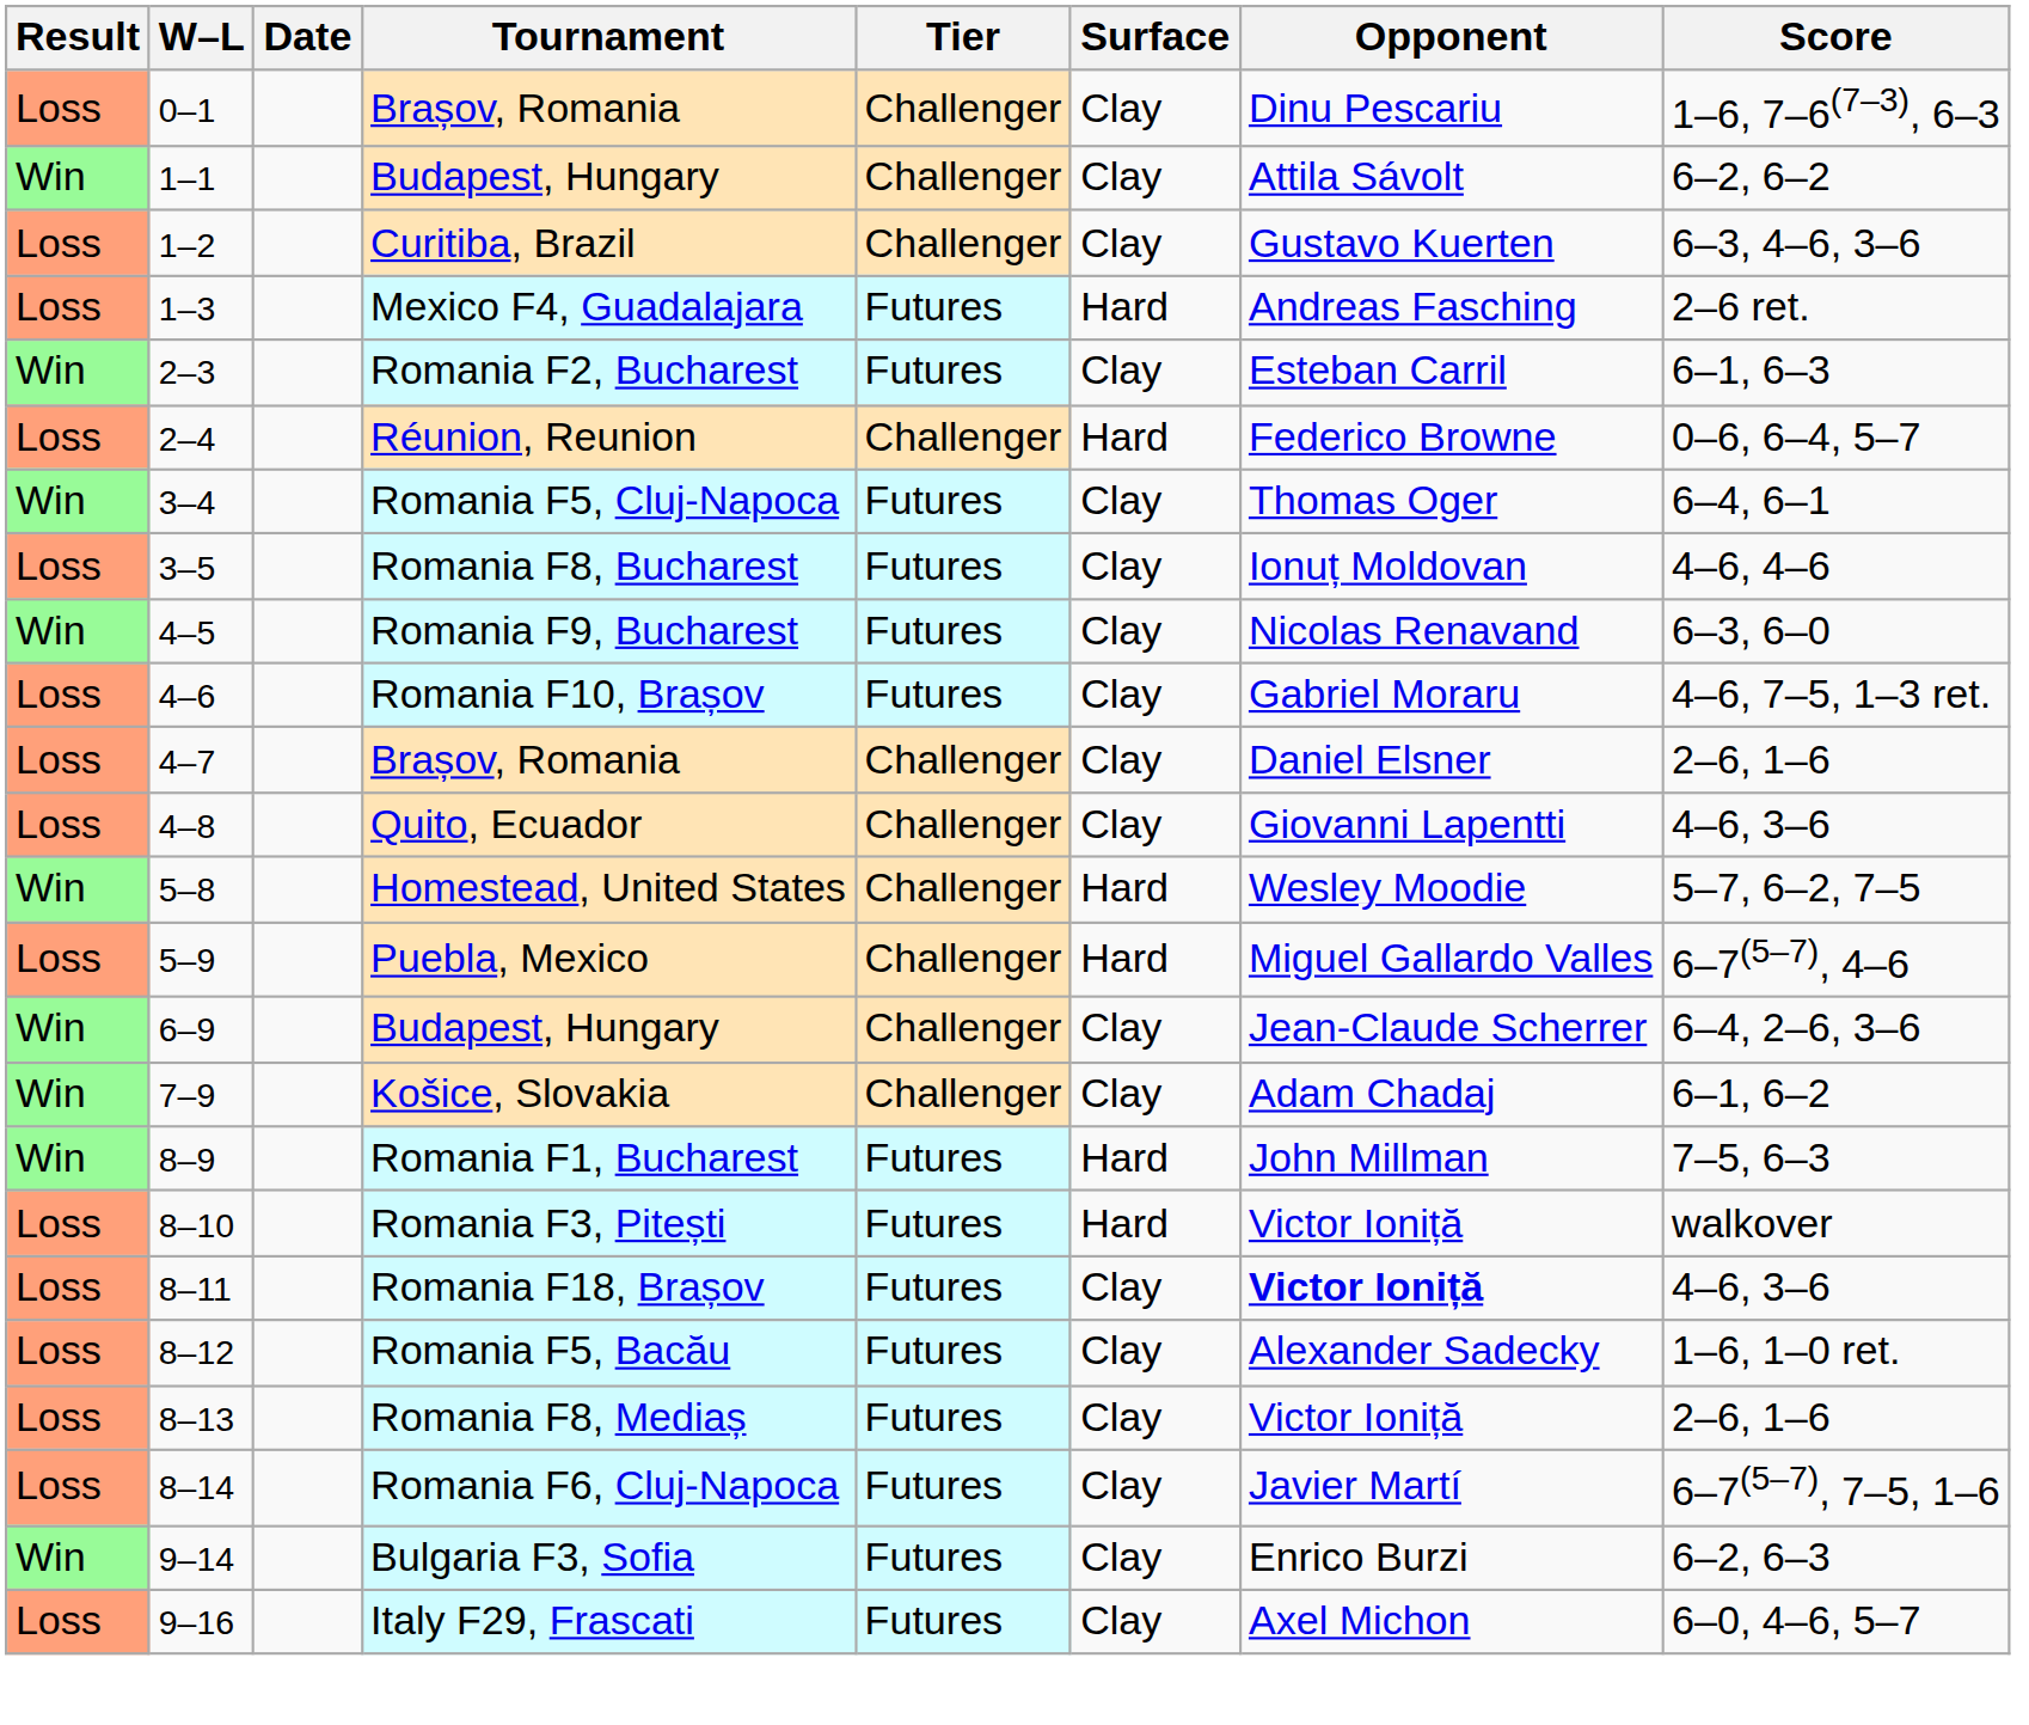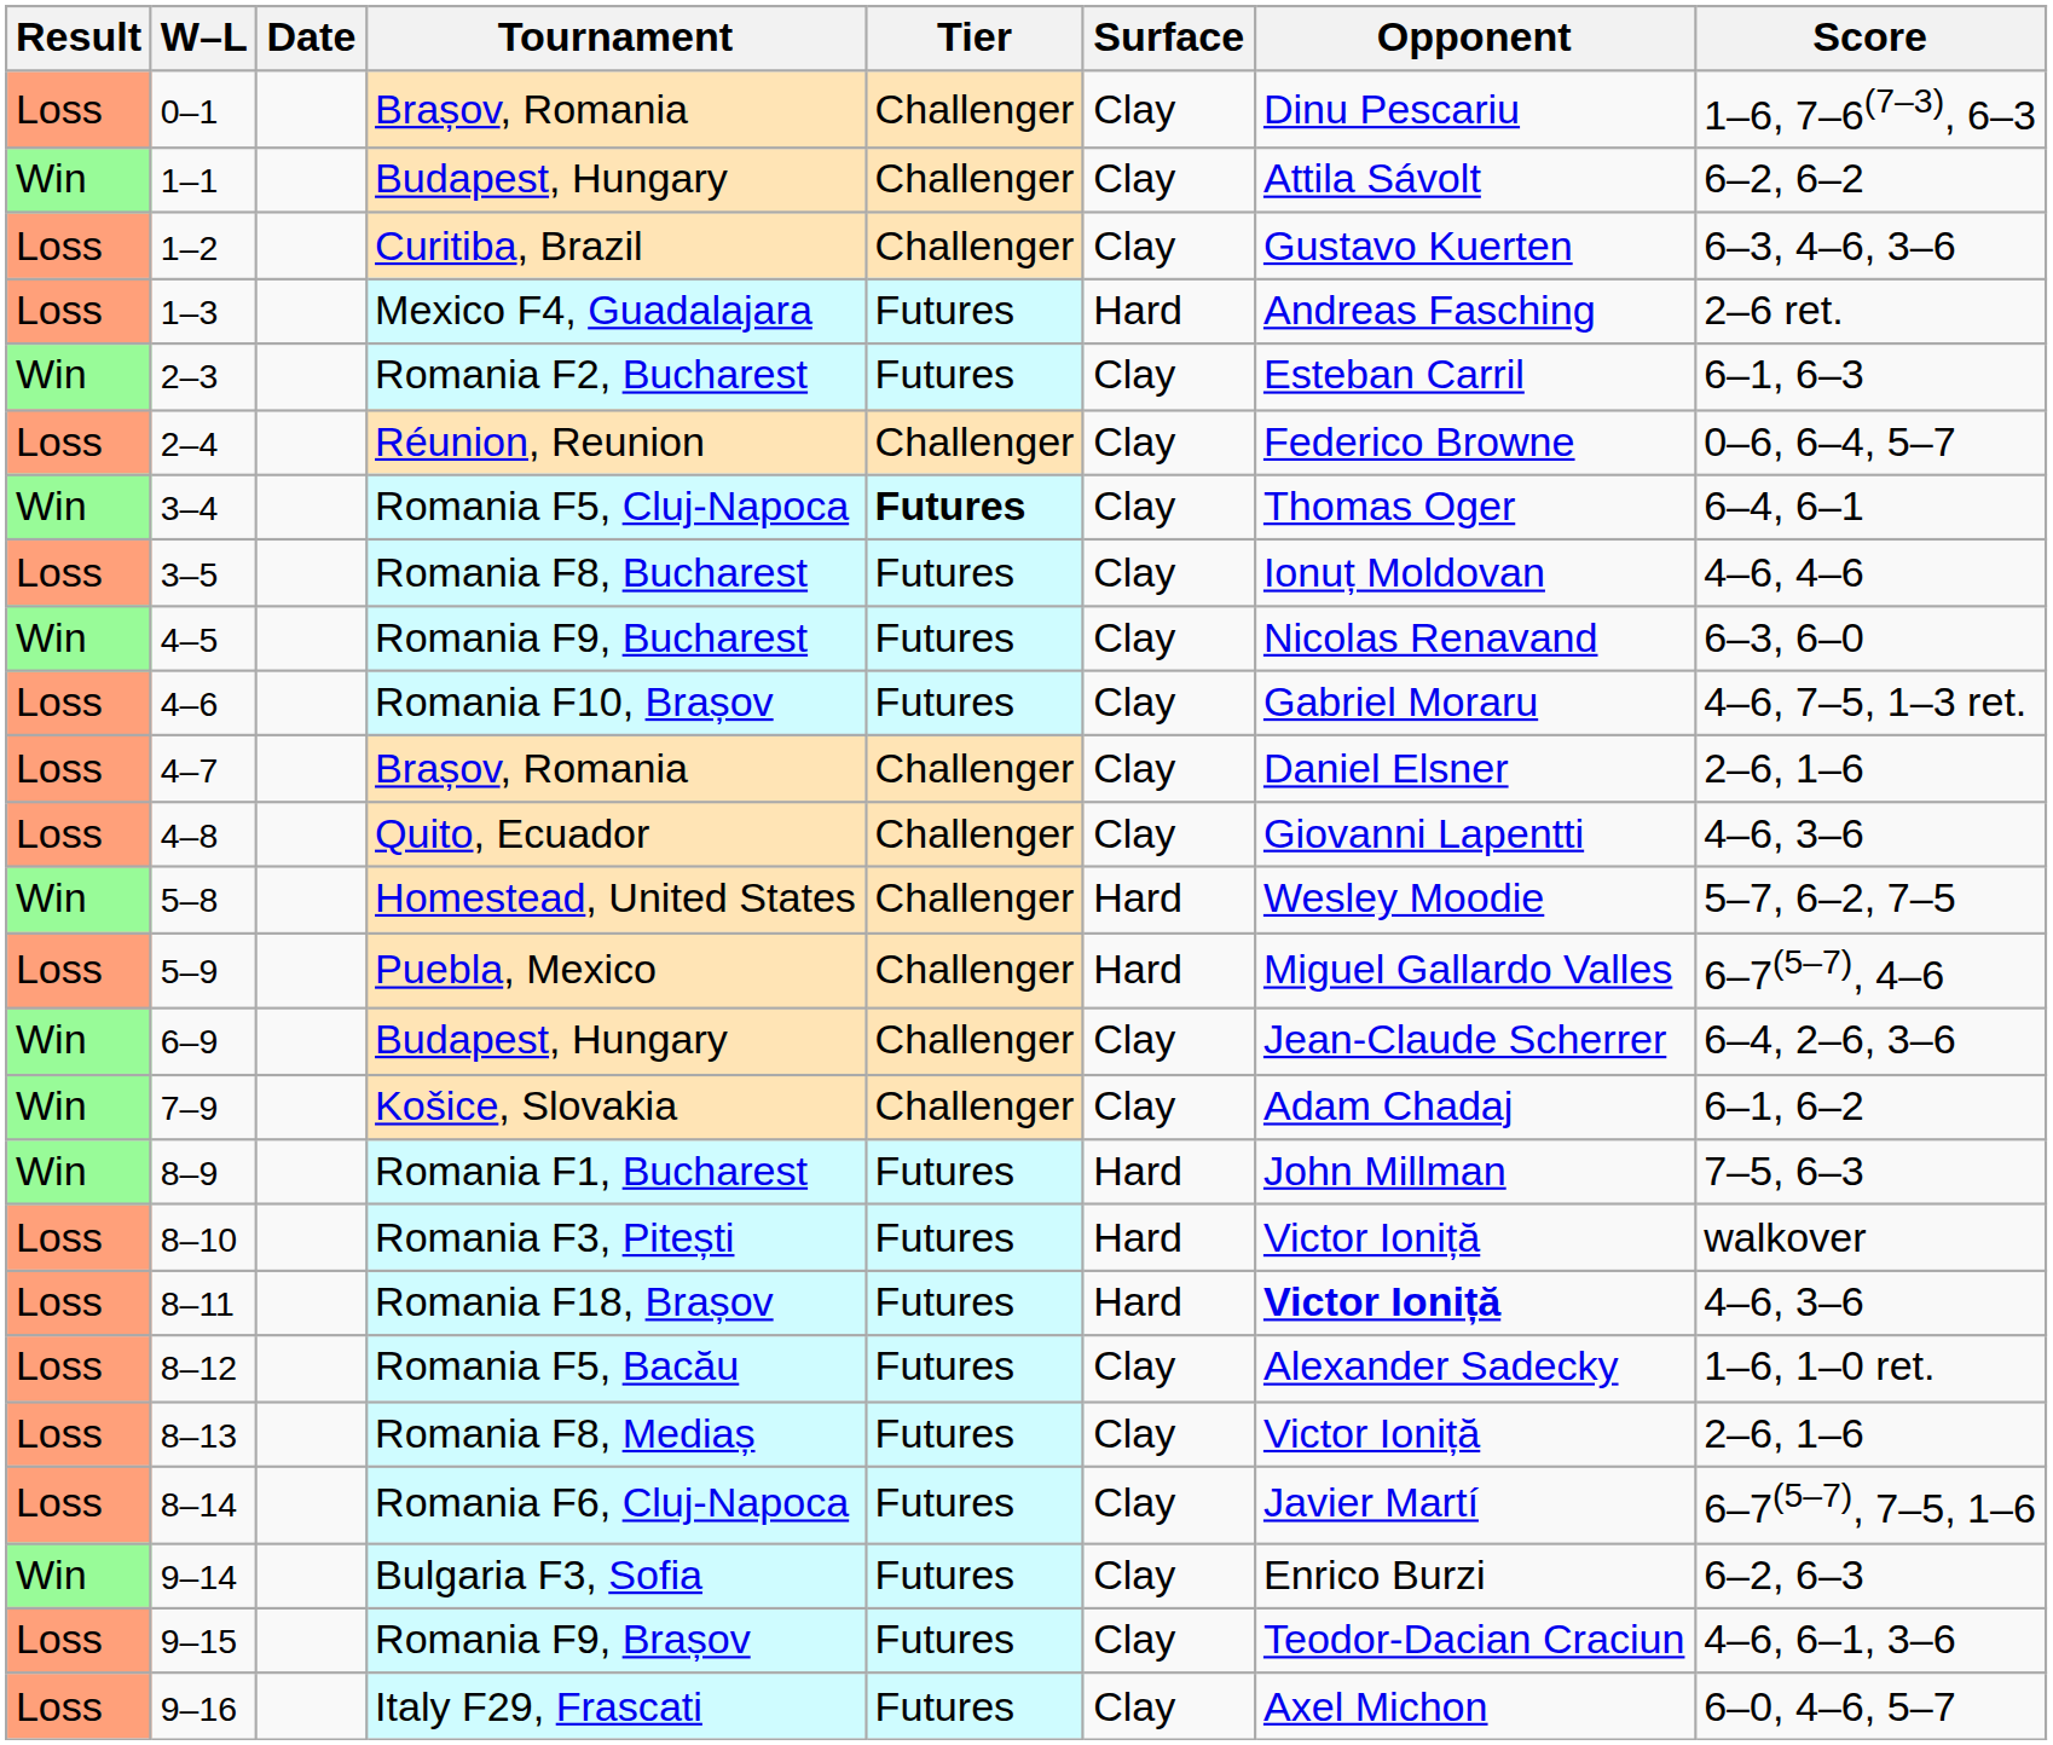 <table class="sortable wikitable">
 <tr>
 <th>Result</th>
 <th class="unsortable">W–L</th>
 <th>Date</th>
 <th>Tournament</th>
 <th>Tier</th>
 <th>Surface</th>
 <th>Opponent</th>
 <th class="unsortable">Score</th>
 </tr>
 <tr>
 <td bgcolor=FFA07A>Loss</td>
 <td><small>0–1</small></td>
 <td></td>
 <td style="background:moccasin;"><a href='#'>Brașov</a>, Romania</td>
 <td style="background:moccasin;">Challenger</td>
 <td>Clay</td>
 <td> <a href='#'>Dinu Pescariu</a></td>
 <td>1–6, 7–6<sup>(7–3)</sup>, 6–3</td>
 </tr>
 <tr>
 <td bgcolor=98FB98>Win</td>
 <td><small>1–1</small></td>
 <td></td>
 <td style="background:moccasin;"><a href='#'>Budapest</a>, Hungary</td>
 <td style="background:moccasin;">Challenger</td>
 <td>Clay</td>
 <td> <a href='#'>Attila Sávolt</a></td>
 <td>6–2, 6–2</td>
 </tr>
 <tr>
 <td bgcolor=FFA07A>Loss</td>
 <td><small>1–2</small></td>
 <td></td>
 <td style="background:moccasin;"><a href='#'>Curitiba</a>, Brazil</td>
 <td style="background:moccasin;">Challenger</td>
 <td>Clay</td>
 <td> <a href='#'>Gustavo Kuerten</a></td>
 <td>6–3, 4–6, 3–6</td>
 </tr>
 <tr>
 <td bgcolor=FFA07A>Loss</td>
 <td><small>1–3</small></td>
 <td></td>
 <td style="background:#cffcff;">Mexico F4, <a href='#'>Guadalajara</a></td>
 <td style="background:#cffcff;">Futures</td>
 <td>Hard</td>
 <td> <a href='#'>Andreas Fasching</a></td>
 <td>2–6 ret.</td>
 </tr>
 <tr>
 <td bgcolor=98FB98>Win</td>
 <td><small>2–3</small></td>
 <td></td>
 <td style="background:#cffcff;">Romania F2, <a href='#'>Bucharest</a></td>
 <td style="background:#cffcff;">Futures</td>
 <td>Clay</td>
 <td> <a href='#'>Esteban Carril</a></td>
 <td>6–1, 6–3</td>
 </tr>
 <tr>
 <td bgcolor=FFA07A>Loss</td>
 <td><small>2–4</small></td>
 <td></td>
 <td style="background:moccasin;"><a href='#'>Réunion</a>, Reunion</td>
 <td style="background:moccasin;">Challenger</td>
-<td>Hard</td>
+<td>Clay</td>
 <td> <a href='#'>Federico Browne</a></td>
 <td>0–6, 6–4, 5–7</td>
 </tr>
 <tr>
 <td bgcolor=98FB98>Win</td>
 <td><small>3–4</small></td>
 <td></td>
 <td style="background:#cffcff;">Romania F5, <a href='#'>Cluj-Napoca</a></td>
-<td style="background:#cffcff;">Futures</td>
+<td style="background:#cffcff;"><strong>Futures</strong></td>
 <td>Clay</td>
 <td> <a href='#'>Thomas Oger</a></td>
 <td>6–4, 6–1</td>
 </tr>
 <tr>
 <td bgcolor=FFA07A>Loss</td>
 <td><small>3–5</small></td>
 <td></td>
 <td style="background:#cffcff;">Romania F8, <a href='#'>Bucharest</a></td>
 <td style="background:#cffcff;">Futures</td>
 <td>Clay</td>
 <td> <a href='#'>Ionuț Moldovan</a></td>
 <td>4–6, 4–6</td>
 </tr>
 <tr>
 <td bgcolor=98FB98>Win</td>
 <td><small>4–5</small></td>
 <td></td>
 <td style="background:#cffcff;">Romania F9, <a href='#'>Bucharest</a></td>
 <td style="background:#cffcff;">Futures</td>
 <td>Clay</td>
 <td> <a href='#'>Nicolas Renavand</a></td>
 <td>6–3, 6–0</td>
 </tr>
 <tr>
 <td bgcolor=FFA07A>Loss</td>
 <td><small>4–6</small></td>
 <td></td>
 <td style="background:#cffcff;">Romania F10, <a href='#'>Brașov</a></td>
 <td style="background:#cffcff;">Futures</td>
 <td>Clay</td>
 <td> <a href='#'>Gabriel Moraru</a></td>
 <td>4–6, 7–5, 1–3 ret.</td>
 </tr>
 <tr>
 <td bgcolor=FFA07A>Loss</td>
 <td><small>4–7</small></td>
 <td></td>
 <td style="background:moccasin;"><a href='#'>Brașov</a>, Romania</td>
 <td style="background:moccasin;">Challenger</td>
 <td>Clay</td>
 <td> <a href='#'>Daniel Elsner</a></td>
 <td>2–6, 1–6</td>
 </tr>
 <tr>
 <td bgcolor=FFA07A>Loss</td>
 <td><small>4–8</small></td>
 <td></td>
 <td style="background:moccasin;"><a href='#'>Quito</a>, Ecuador</td>
 <td style="background:moccasin;">Challenger</td>
 <td>Clay</td>
 <td> <a href='#'>Giovanni Lapentti</a></td>
 <td>4–6, 3–6</td>
 </tr>
 <tr>
 <td bgcolor=98FB98>Win</td>
 <td><small>5–8</small></td>
 <td></td>
 <td style="background:moccasin;"><a href='#'>Homestead</a>, United States</td>
 <td style="background:moccasin;">Challenger</td>
 <td>Hard</td>
 <td> <a href='#'>Wesley Moodie</a></td>
 <td>5–7, 6–2, 7–5</td>
 </tr>
 <tr>
 <td bgcolor=FFA07A>Loss</td>
 <td><small>5–9</small></td>
 <td></td>
 <td style="background:moccasin;"><a href='#'>Puebla</a>, Mexico</td>
 <td style="background:moccasin;">Challenger</td>
 <td>Hard</td>
 <td> <a href='#'>Miguel Gallardo Valles</a></td>
 <td>6–7<sup>(5–7)</sup>, 4–6</td>
 </tr>
 <tr>
 <td bgcolor=98FB98>Win</td>
 <td><small>6–9</small></td>
 <td></td>
 <td style="background:moccasin;"><a href='#'>Budapest</a>, Hungary</td>
 <td style="background:moccasin;">Challenger</td>
 <td>Clay</td>
 <td> <a href='#'>Jean-Claude Scherrer</a></td>
 <td>6–4, 2–6, 3–6</td>
 </tr>
 <tr>
 <td bgcolor=98FB98>Win</td>
 <td><small>7–9</small></td>
 <td></td>
 <td style="background:moccasin;"><a href='#'>Košice</a>, Slovakia</td>
 <td style="background:moccasin;">Challenger</td>
 <td>Clay</td>
 <td> <a href='#'>Adam Chadaj</a></td>
 <td>6–1, 6–2</td>
 </tr>
 <tr>
 <td bgcolor=98FB98>Win</td>
 <td><small>8–9</small></td>
 <td></td>
 <td style="background:#cffcff;">Romania F1, <a href='#'>Bucharest</a></td>
 <td style="background:#cffcff;">Futures</td>
 <td>Hard</td>
 <td> <a href='#'>John Millman</a></td>
 <td>7–5, 6–3</td>
 </tr>
 <tr>
 <td bgcolor=FFA07A>Loss</td>
 <td><small>8–10</small></td>
 <td></td>
 <td style="background:#cffcff;">Romania F3, <a href='#'>Pitești</a></td>
 <td style="background:#cffcff;">Futures</td>
 <td>Hard</td>
 <td> <a href='#'>Victor Ioniță</a></td>
 <td>walkover</td>
 </tr>
 <tr>
 <td bgcolor=FFA07A>Loss</td>
 <td><small>8–11</small></td>
 <td></td>
 <td style="background:#cffcff;">Romania F18, <a href='#'>Brașov</a></td>
 <td style="background:#cffcff;">Futures</td>
-<td>Clay</td>
+<td>Hard</td>
 <td><strong> <a href='#'>Victor Ioniță</a></strong></td>
 <td>4–6, 3–6</td>
 </tr>
 <tr>
 <td bgcolor=FFA07A>Loss</td>
 <td><small>8–12</small></td>
 <td></td>
 <td style="background:#cffcff;">Romania F5, <a href='#'>Bacău</a></td>
 <td style="background:#cffcff;">Futures</td>
 <td>Clay</td>
 <td> <a href='#'>Alexander Sadecky</a></td>
 <td>1–6, 1–0 ret.</td>
 </tr>
 <tr>
 <td bgcolor=FFA07A>Loss</td>
 <td><small>8–13</small></td>
 <td></td>
 <td style="background:#cffcff;">Romania F8, <a href='#'>Mediaș</a></td>
 <td style="background:#cffcff;">Futures</td>
 <td>Clay</td>
 <td> <a href='#'>Victor Ioniță</a></td>
 <td>2–6, 1–6</td>
 </tr>
 <tr>
 <td bgcolor=FFA07A>Loss</td>
 <td><small>8–14</small></td>
 <td></td>
 <td style="background:#cffcff;">Romania F6, <a href='#'>Cluj-Napoca</a></td>
 <td style="background:#cffcff;">Futures</td>
 <td>Clay</td>
 <td> <a href='#'>Javier Martí</a></td>
 <td>6–7<sup>(5–7)</sup>, 7–5, 1–6</td>
 </tr>
 <tr>
 <td bgcolor=98FB98>Win</td>
 <td><small>9–14</small></td>
 <td></td>
 <td style="background:#cffcff;">Bulgaria F3, <a href='#'>Sofia</a></td>
 <td style="background:#cffcff;">Futures</td>
 <td>Clay</td>
 <td> Enrico Burzi</td>
 <td>6–2, 6–3</td>
 </tr>
 <tr>
 <td bgcolor=FFA07A>Loss</td>
+<td><small>9–15</small></td>
+<td></td>
+<td style="background:#cffcff;">Romania F9, <a href='#'>Brașov</a></td>
+<td style="background:#cffcff;">Futures</td>
+<td>Clay</td>
+<td> <a href='#'>Teodor-Dacian Craciun</a></td>
+<td>4–6, 6–1, 3–6</td>
+</tr>
+<tr>
+<td bgcolor=FFA07A>Loss</td>
 <td><small>9–16</small></td>
 <td></td>
 <td style="background:#cffcff;">Italy F29, <a href='#'>Frascati</a></td>
 <td style="background:#cffcff;">Futures</td>
 <td>Clay</td>
 <td> <a href='#'>Axel Michon</a></td>
 <td>6–0, 4–6, 5–7</td>
 </tr>
 </table>
